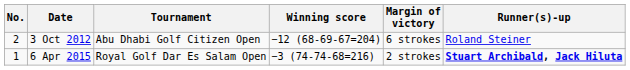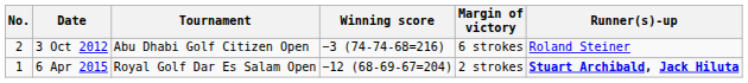 <table class="wikitable" style="font-size:95%;">
 <tr>
 <th>No.</th>
 <th>Date</th>
 <th>Tournament</th>
 <th>Winning score</th>
 <th>Margin of<br>victory</th>
 <th>Runner(s)-up</th>
 </tr>
 <tr>
 <td align=center>2</td>
 <td align=right>3 Oct <a href='#'>2012</a></td>
 <td>Abu Dhabi Golf Citizen Open</td>
-<td>−12 (68-69-67=204)</td>
+<td>−3 (74-74-68=216)</td>
 <td>6 strokes</td>
 <td> <a href='#'>Roland Steiner</a></td>
 </tr>
 <tr>
 <td align=center>1</td>
 <td align=right>6 Apr <a href='#'>2015</a></td>
 <td>Royal Golf Dar Es Salam Open</td>
-<td>−3 (74-74-68=216)</td>
+<td>−12 (68-69-67=204)</td>
 <td>2 strokes</td>
 <td><strong> <a href='#'>Stuart Archibald</a>,  <a href='#'>Jack Hiluta</a></strong></td>
 </tr>
 </table>
